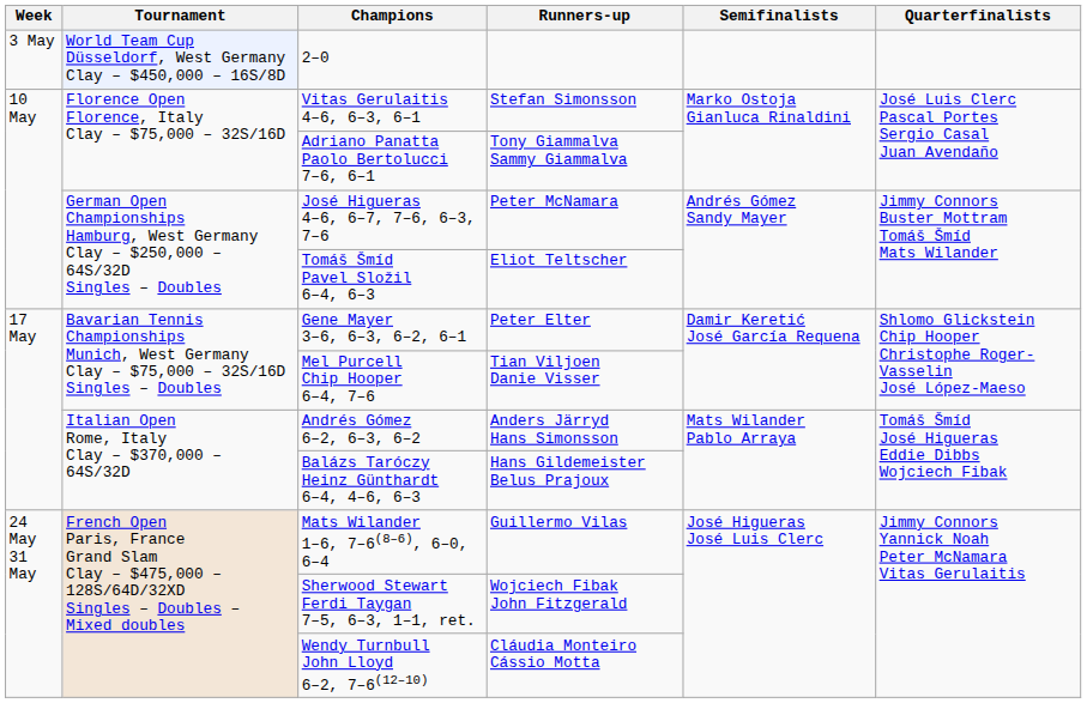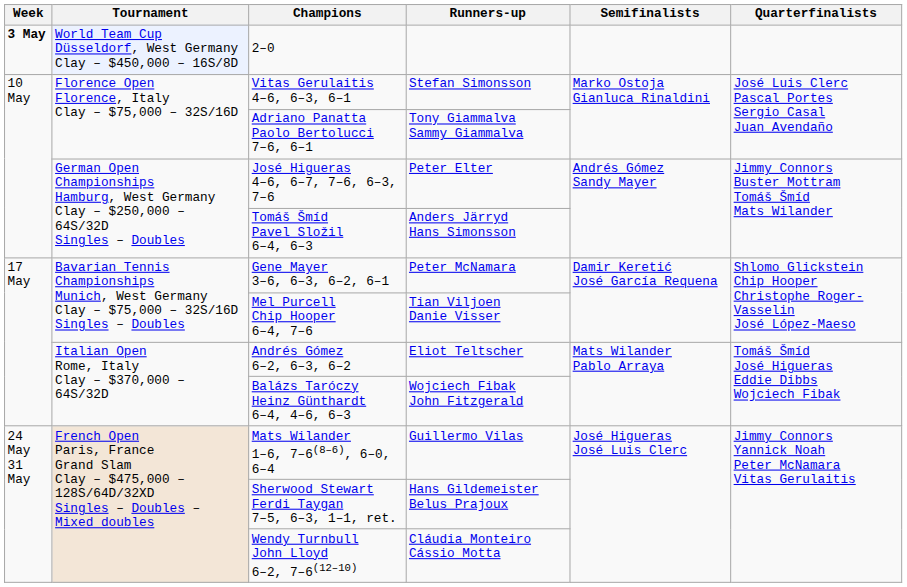 <table class=wikitable style=font-size:95%>
 <tr>
 <th style="width:48px;">Week</th>
 <th style="width:250px;">Tournament</th>
 <th style="width:200px;">Champions</th>
 <th style="width:200px;">Runners-up</th>
 <th style="width:190px;">Semifinalists</th>
 <th style="width:190px;">Quarterfinalists</th>
 </tr>
 <tr valign=top>
-<td>3 May</td>
+<td><strong>3 May</strong></td>
 <td style="background:#ECF2FF;"><a href='#'>World Team Cup</a><br><a href='#'>Düsseldorf</a>, West Germany <br> Clay – $450,000 – 16S/8D</td>
 <td> <br>2–0</td>
 <td></td>
 <td> <br> </td>
 <td> <br>  <br>  <br> </td>
 </tr>
 <tr valign=top>
 <td rowspan=4>10 May</td>
 <td rowspan=2><a href='#'>Florence Open</a> <br> <a href='#'>Florence</a>, Italy <br> Clay – $75,000 – 32S/16D</td>
 <td> <a href='#'>Vitas Gerulaitis</a> <br> 4–6, 6–3, 6–1</td>
 <td> <a href='#'>Stefan Simonsson</a></td>
 <td rowspan=2> <a href='#'>Marko Ostoja</a> <br>  <a href='#'>Gianluca Rinaldini</a></td>
 <td rowspan=2> <a href='#'>José Luis Clerc</a> <br>  <a href='#'>Pascal Portes</a> <br>  <a href='#'>Sergio Casal</a> <br>  <a href='#'>Juan Avendaño</a></td>
 </tr>
 <tr valign=top>
 <td> <a href='#'>Adriano Panatta</a> <br>  <a href='#'>Paolo Bertolucci</a> <br> 7–6, 6–1</td>
 <td> <a href='#'>Tony Giammalva</a> <br>  <a href='#'>Sammy Giammalva</a></td>
 </tr>
 <tr valign=top>
 <td rowspan="2"><a href='#'>German Open Championships</a> <br> <a href='#'>Hamburg</a>, West Germany <br> Clay – $250,000 – 64S/32D <br> <a href='#'>Singles</a> – <a href='#'>Doubles</a></td>
 <td> <a href='#'>José Higueras</a> <br> 4–6, 6–7, 7–6, 6–3, 7–6</td>
-<td> <a href='#'>Peter McNamara</a></td>
+<td> <a href='#'>Peter Elter</a></td>
 <td rowspan=2> <a href='#'>Andrés Gómez</a> <br>  <a href='#'>Sandy Mayer</a></td>
 <td rowspan=2> <a href='#'>Jimmy Connors</a> <br>  <a href='#'>Buster Mottram</a> <br>  <a href='#'>Tomáš Šmíd</a> <br>  <a href='#'>Mats Wilander</a></td>
 </tr>
 <tr valign=top>
 <td> <a href='#'>Tomáš Šmíd</a> <br>  <a href='#'>Pavel Složil</a> <br> 6–4, 6–3</td>
-<td> <a href='#'>Eliot Teltscher</a></td>
+<td> <a href='#'>Anders Järryd</a> <br>  <a href='#'>Hans Simonsson</a></td>
 </tr>
 <tr valign=top>
 <td rowspan=4>17 May</td>
 <td rowspan=2><a href='#'>Bavarian Tennis Championships</a> <br> <a href='#'>Munich</a>, West Germany <br> Clay – $75,000 – 32S/16D <br> <a href='#'>Singles</a> – <a href='#'>Doubles</a></td>
 <td> <a href='#'>Gene Mayer</a> <br> 3–6, 6–3, 6–2, 6–1</td>
-<td> <a href='#'>Peter Elter</a></td>
+<td> <a href='#'>Peter McNamara</a></td>
 <td rowspan=2> <a href='#'>Damir Keretić</a> <br>  <a href='#'>José García Requena</a></td>
 <td rowspan=2> <a href='#'>Shlomo Glickstein</a> <br>  <a href='#'>Chip Hooper</a> <br>  <a href='#'>Christophe Roger-Vasselin</a> <br>  <a href='#'>José López-Maeso</a></td>
 </tr>
 <tr valign=top>
 <td> <a href='#'>Mel Purcell</a> <br>  <a href='#'>Chip Hooper</a> <br> 6–4, 7–6</td>
 <td> <a href='#'>Tian Viljoen</a> <br>  <a href='#'>Danie Visser</a></td>
 </tr>
 <tr valign=top>
 <td rowspan="2"><a href='#'>Italian Open</a> <br> Rome, Italy <br> Clay – $370,000 – 64S/32D</td>
 <td> <a href='#'>Andrés Gómez</a> <br> 6–2, 6–3, 6–2</td>
-<td> <a href='#'>Anders Järryd</a> <br>  <a href='#'>Hans Simonsson</a></td>
+<td> <a href='#'>Eliot Teltscher</a></td>
 <td rowspan=2> <a href='#'>Mats Wilander</a> <br>  <a href='#'>Pablo Arraya</a></td>
 <td rowspan=2> <a href='#'>Tomáš Šmíd</a> <br>  <a href='#'>José Higueras</a> <br>  <a href='#'>Eddie Dibbs</a> <br>  <a href='#'>Wojciech Fibak</a></td>
 </tr>
 <tr valign=top>
 <td> <a href='#'>Balázs Taróczy</a> <br>  <a href='#'>Heinz Günthardt</a> <br> 6–4, 4–6, 6–3</td>
-<td> <a href='#'>Hans Gildemeister</a> <br>  <a href='#'>Belus Prajoux</a></td>
+<td> <a href='#'>Wojciech Fibak</a> <br>  <a href='#'>John Fitzgerald</a></td>
 </tr>
 <tr valign=top>
 <td rowspan=3>24 May<br>31 May</td>
 <td style="background:#f3e6d7;" rowspan=3><a href='#'>French Open</a> <br> Paris, France <br>Grand Slam <br> Clay – $475,000 – 128S/64D/32XD <br> <a href='#'>Singles</a> – <a href='#'>Doubles</a> – <a href='#'>Mixed doubles</a></td>
 <td> <a href='#'>Mats Wilander</a> <br> 1–6, 7–6<sup>(8–6)</sup>, 6–0, 6–4</td>
 <td> <a href='#'>Guillermo Vilas</a></td>
 <td rowspan=3> <a href='#'>José Higueras</a> <br>  <a href='#'>José Luis Clerc</a></td>
 <td rowspan=3> <a href='#'>Jimmy Connors</a> <br>  <a href='#'>Yannick Noah</a> <br>  <a href='#'>Peter McNamara</a> <br>  <a href='#'>Vitas Gerulaitis</a></td>
 </tr>
 <tr valign=top>
 <td> <a href='#'>Sherwood Stewart</a> <br>  <a href='#'>Ferdi Taygan</a> <br> 7–5, 6–3, 1–1, ret.</td>
-<td> <a href='#'>Wojciech Fibak</a> <br>  <a href='#'>John Fitzgerald</a></td>
+<td> <a href='#'>Hans Gildemeister</a> <br>  <a href='#'>Belus Prajoux</a></td>
 </tr>
 <tr valign=top>
 <td> <a href='#'>Wendy Turnbull</a> <br>  <a href='#'>John Lloyd</a> <br> 6–2, 7–6<sup>(12–10)</sup></td>
 <td> <a href='#'>Cláudia Monteiro</a> <br>  <a href='#'>Cássio Motta</a></td>
 </tr>
 </table>
